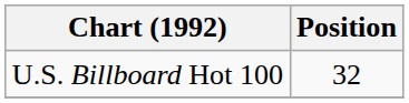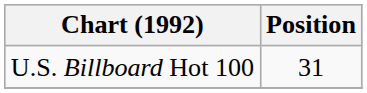 <table class="wikitable">
 <tr>
 <th>Chart (1992)</th>
 <th>Position</th>
 </tr>
 <tr>
 <td>U.S. <em>Billboard</em> Hot 100</td>
-<td align="center">32</td>
+<td align="center">31</td>
 </tr>
 <tr>
 </tr>
 </table>
